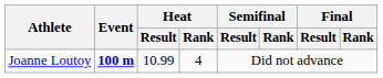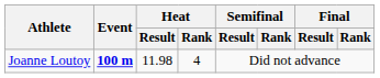 <table class="wikitable" style="font-size:90%">
 <tr>
 <th rowspan=2>Athlete</th>
 <th rowspan=2>Event</th>
 <th colspan=2>Heat</th>
 <th colspan=2>Semifinal</th>
 <th colspan=2>Final</th>
 </tr>
 <tr style="font-size:95%">
 <th>Result</th>
 <th>Rank</th>
 <th>Result</th>
 <th>Rank</th>
 <th>Result</th>
 <th>Rank</th>
 </tr>
 <tr align=center>
 <td align=left><a href='#'>Joanne Loutoy</a></td>
 <td align=left><strong><a href='#'>100 m</a></strong></td>
-<td>10.99</td>
+<td>11.98</td>
 <td>4</td>
 <td Colspan=4>Did not advance</td>
 </tr>
 </table>
